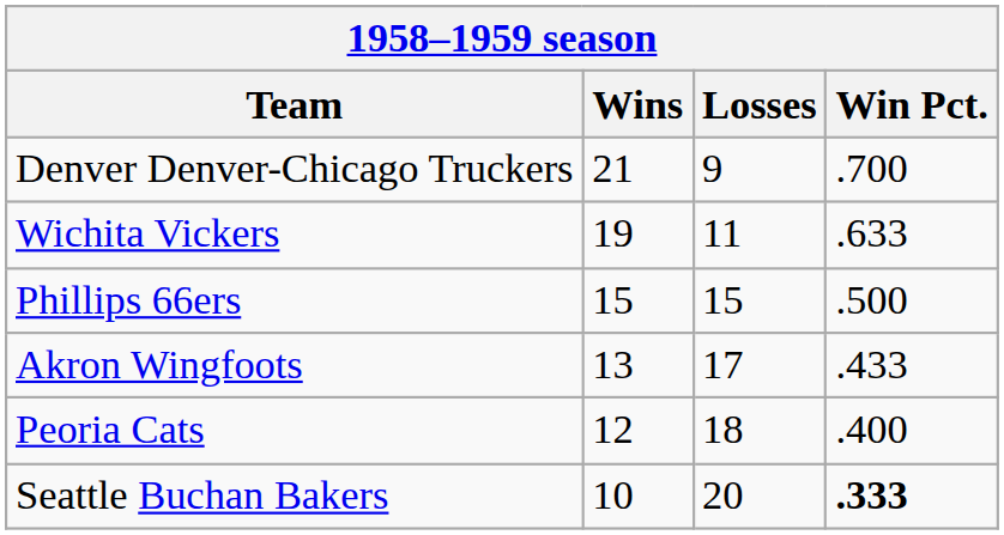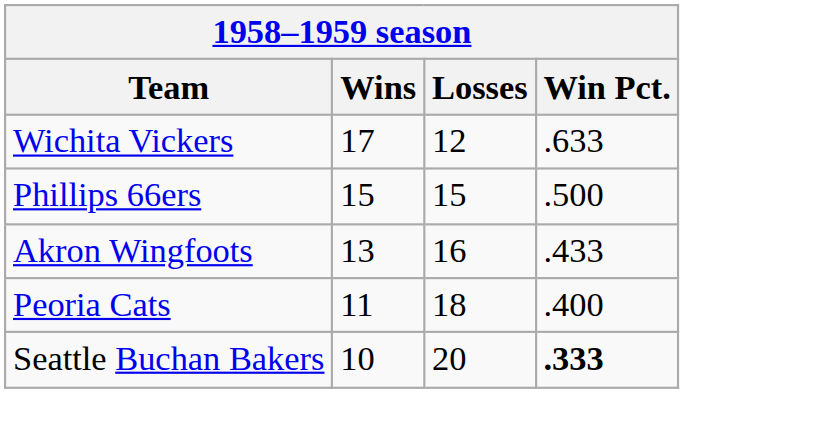 <table class="wikitable">
 <tr>
 <th colspan="4"><a href='#'>1958–1959 season</a></th>
 </tr>
 <tr>
 <th>Team</th>
 <th>Wins</th>
 <th>Losses</th>
 <th>Win Pct.</th>
 </tr>
 <tr>
-<td>Denver Denver-Chicago Truckers</td>
-<td>21</td>
-<td>9</td>
-<td>.700</td>
-</tr>
-<tr>
 <td><a href='#'>Wichita Vickers</a></td>
-<td>19</td>
-<td>11</td>
+<td>17</td>
+<td>12</td>
 <td>.633</td>
 </tr>
 <tr>
 <td><a href='#'>Phillips 66ers</a></td>
 <td>15</td>
 <td>15</td>
 <td>.500</td>
 </tr>
 <tr>
 <td><a href='#'>Akron Wingfoots</a></td>
 <td>13</td>
-<td>17</td>
+<td>16</td>
 <td>.433</td>
 </tr>
 <tr>
 <td><a href='#'>Peoria Cats</a></td>
-<td>12</td>
+<td>11</td>
 <td>18</td>
 <td>.400</td>
 </tr>
 <tr>
 <td>Seattle <a href='#'>Buchan Bakers</a></td>
 <td>10</td>
 <td>20</td>
 <td><strong>.333</strong></td>
 </tr>
 </table>
